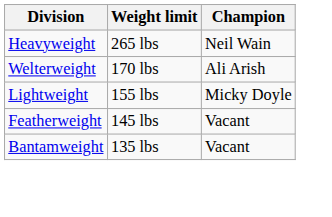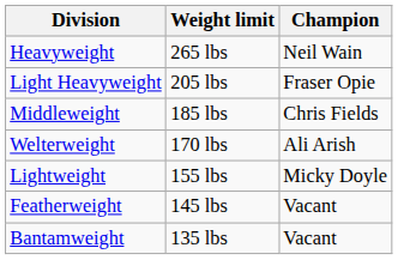 <table class="wikitable">
 <tr>
 <th>Division</th>
 <th>Weight limit</th>
 <th>Champion</th>
 </tr>
 <tr>
 <td><a href='#'>Heavyweight</a></td>
 <td>265 lbs</td>
 <td> Neil Wain</td>
+</tr>
+<tr>
+<td><a href='#'>Light Heavyweight</a></td>
+<td>205 lbs</td>
+<td>  Fraser Opie</td>
+</tr>
+<tr>
+<td><a href='#'>Middleweight</a></td>
+<td>185 lbs</td>
+<td> Chris Fields</td>
 </tr>
 <tr>
 <td><a href='#'>Welterweight</a></td>
 <td>170 lbs</td>
 <td> Ali Arish</td>
 </tr>
 <tr>
 <td><a href='#'>Lightweight</a></td>
 <td>155 lbs</td>
 <td> Micky Doyle</td>
 </tr>
 <tr>
 <td><a href='#'>Featherweight</a></td>
 <td>145 lbs</td>
 <td>Vacant</td>
 </tr>
 <tr>
 <td><a href='#'>Bantamweight</a></td>
 <td>135 lbs</td>
 <td>Vacant</td>
 </tr>
 </table>
